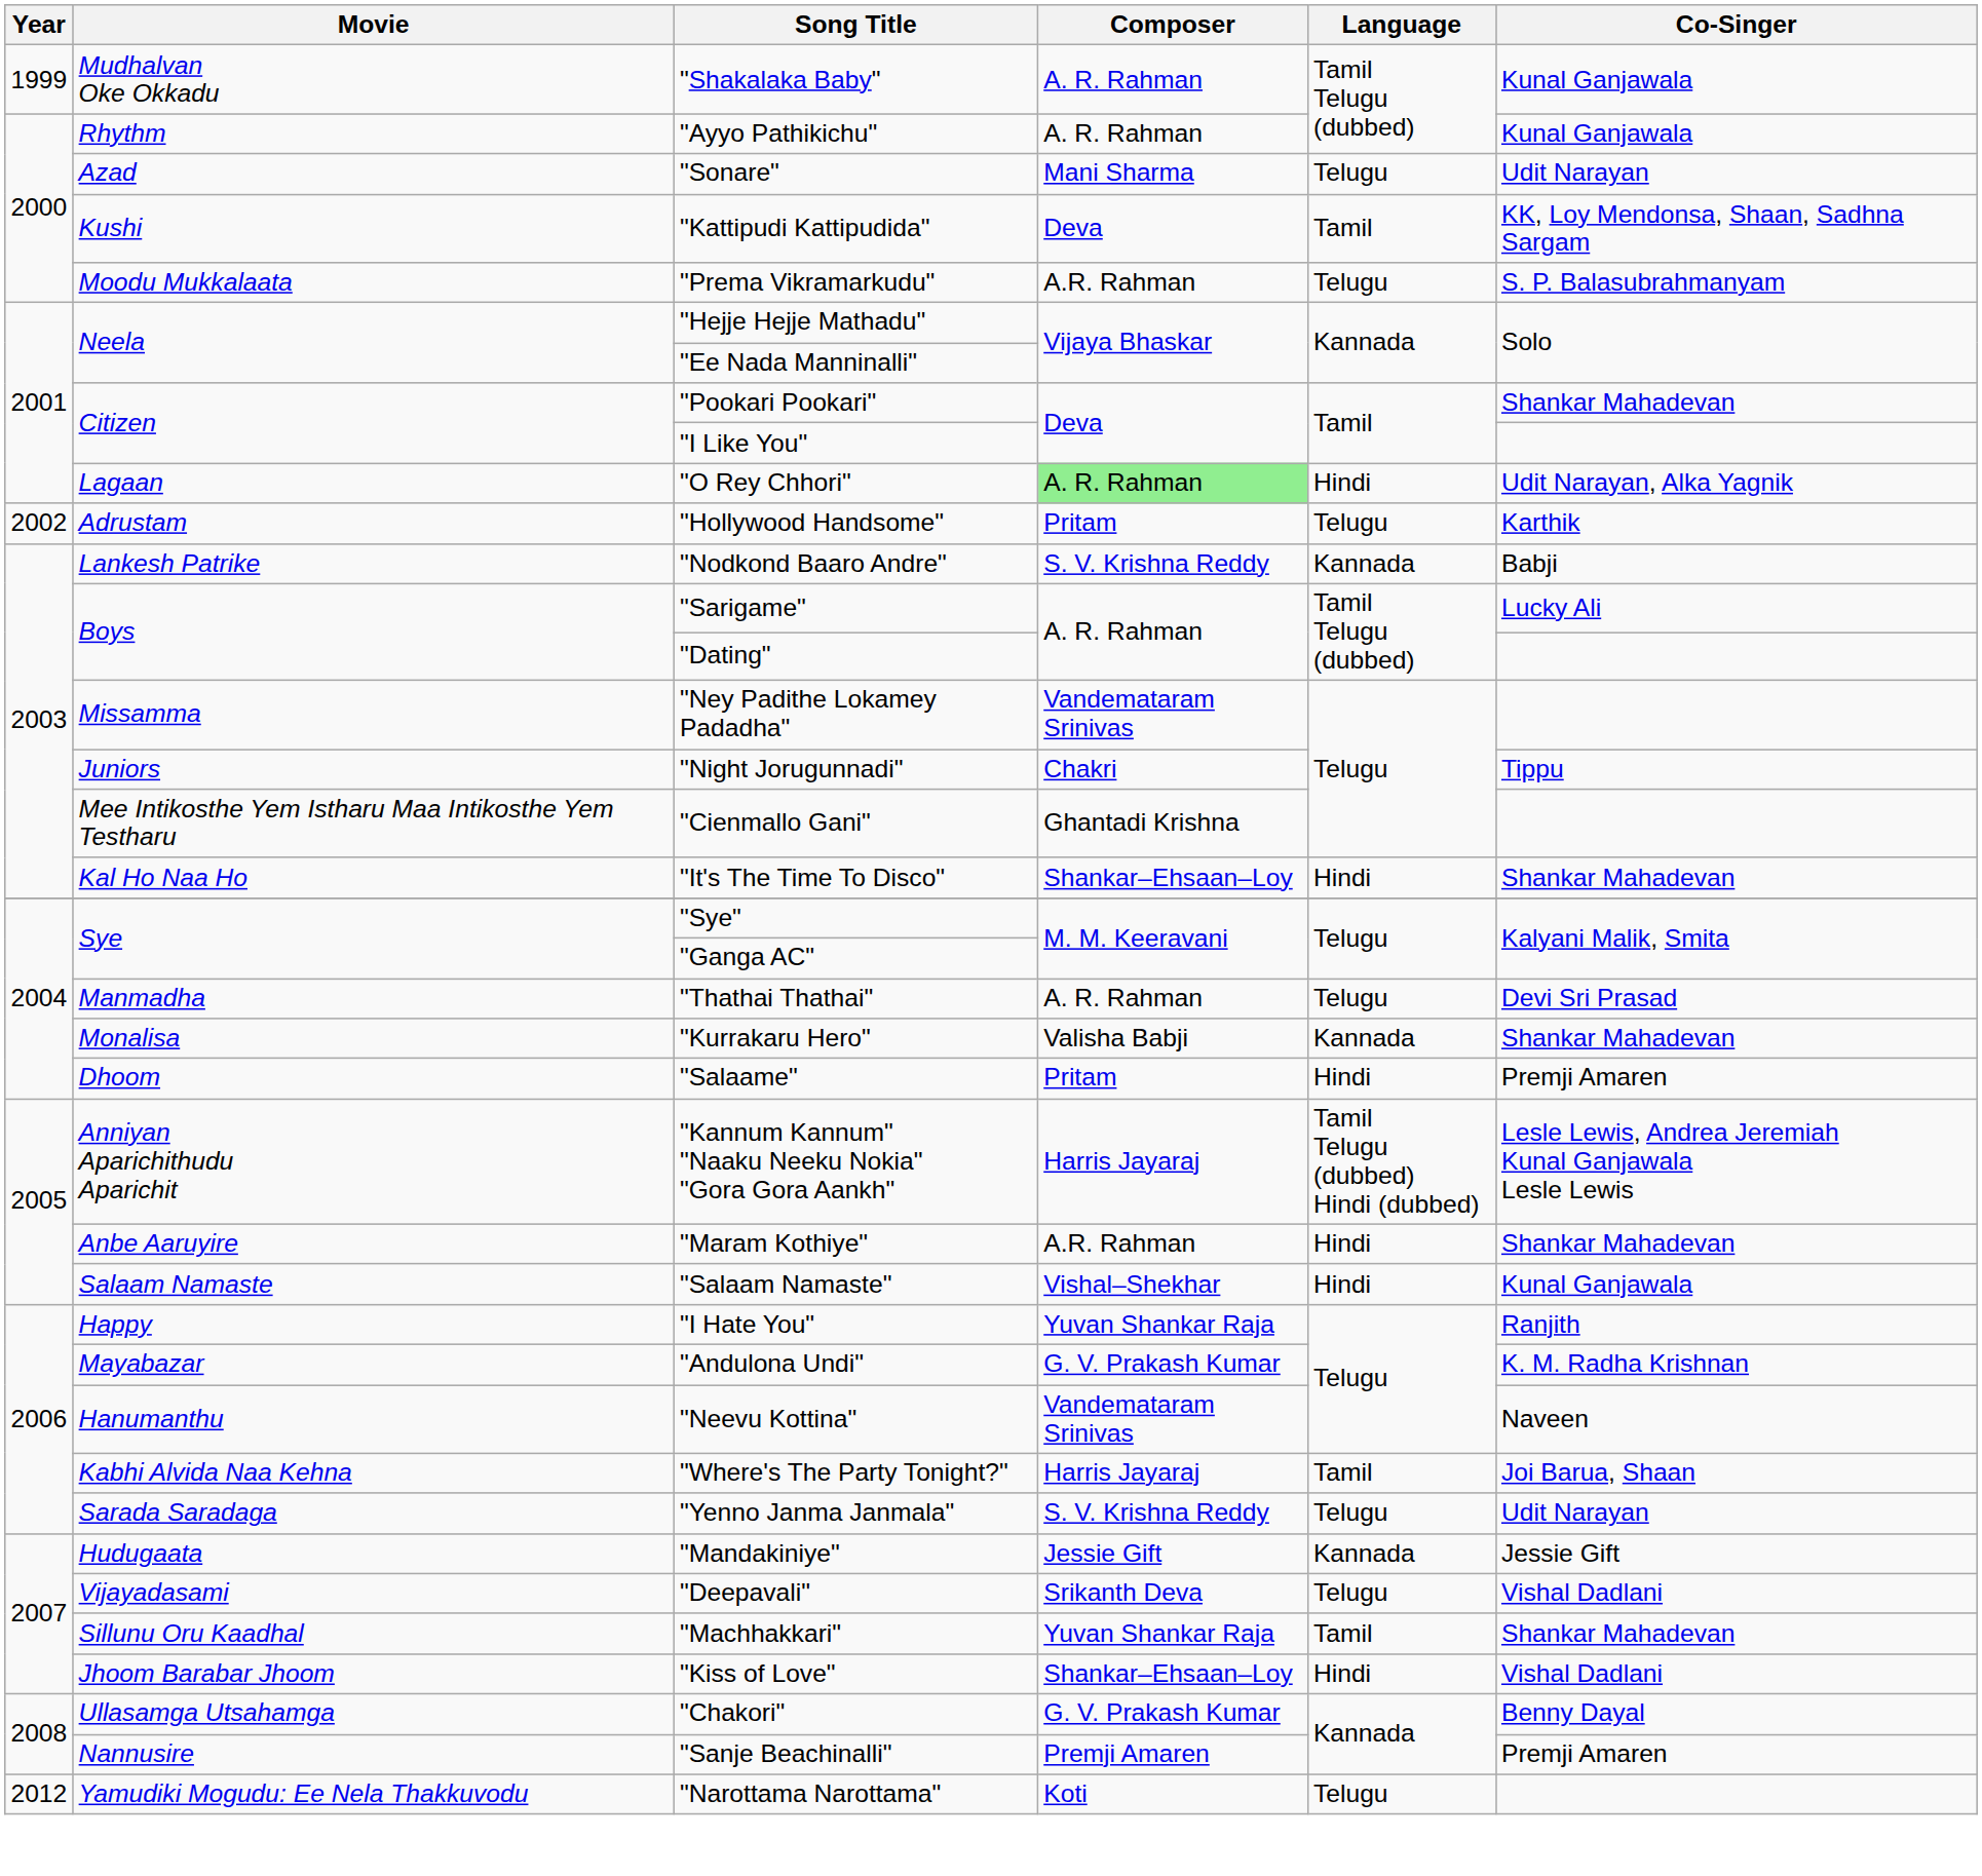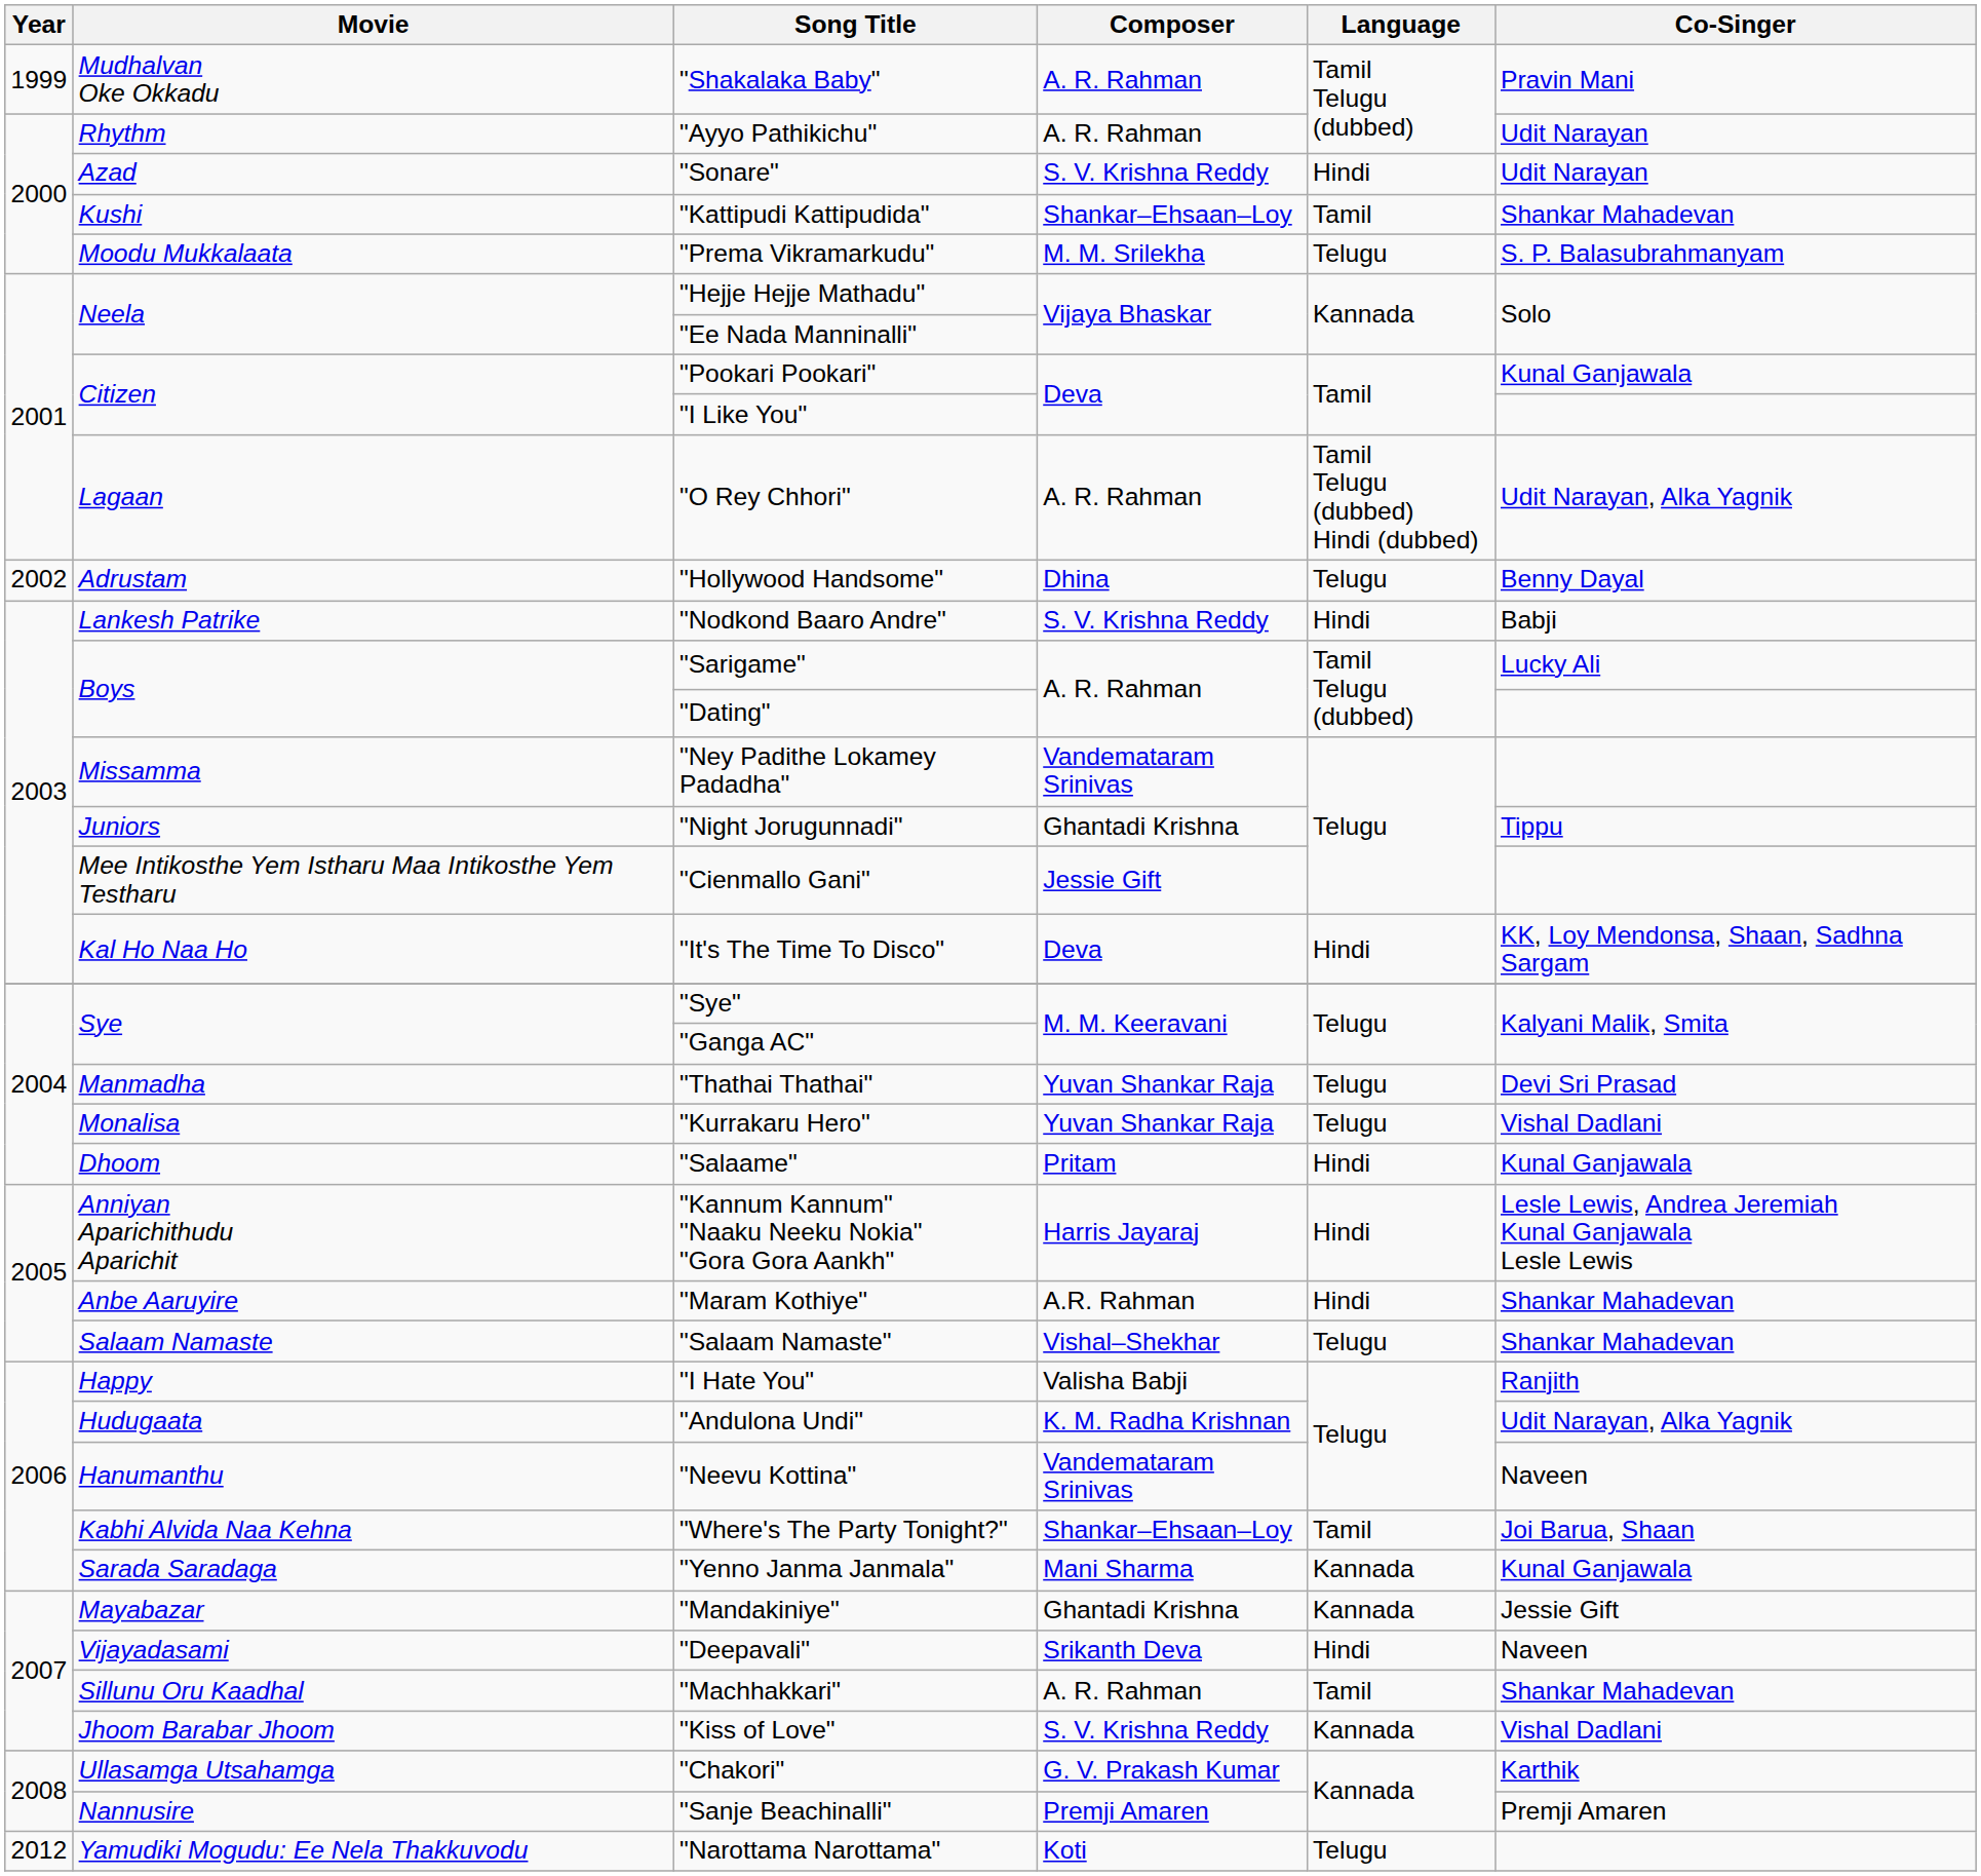 <table class="wikitable">
 <tr>
 <th>Year</th>
 <th>Movie</th>
 <th>Song Title</th>
 <th>Composer</th>
 <th>Language</th>
 <th>Co-Singer</th>
 </tr>
 <tr>
 <td>1999</td>
 <td><em><a href='#'>Mudhalvan</a></em><br><em>Oke Okkadu</em></td>
 <td>"<a href='#'>Shakalaka Baby</a>"</td>
 <td><a href='#'>A. R. Rahman</a></td>
 <td rowspan="2">Tamil<br>Telugu (dubbed)</td>
-<td><a href='#'>Kunal Ganjawala</a></td>
+<td><a href='#'>Pravin Mani</a></td>
 </tr>
 <tr>
 <td rowspan="4">2000</td>
 <td><a href='#'><em>Rhythm</em></a></td>
 <td>"Ayyo Pathikichu"</td>
 <td>A. R. Rahman</td>
-<td><a href='#'>Kunal Ganjawala</a></td>
+<td><a href='#'>Udit Narayan</a></td>
 </tr>
 <tr>
 <td><em><a href='#'>Azad</a></em></td>
 <td>"Sonare"</td>
-<td><a href='#'>Mani Sharma</a></td>
-<td>Telugu</td>
+<td><a href='#'>S. V. Krishna Reddy</a></td>
+<td>Hindi</td>
 <td><a href='#'>Udit Narayan</a></td>
 </tr>
 <tr>
 <td><em><a href='#'>Kushi</a></em></td>
 <td>"Kattipudi Kattipudida"</td>
-<td><a href='#'>Deva</a></td>
+<td><a href='#'>Shankar–Ehsaan–Loy</a></td>
 <td>Tamil</td>
-<td><a href='#'>KK</a>, <a href='#'>Loy Mendonsa</a>, <a href='#'>Shaan</a>, <a href='#'>Sadhna Sargam</a></td>
+<td><a href='#'>Shankar Mahadevan</a></td>
 </tr>
 <tr>
 <td><em><a href='#'>Moodu Mukkalaata</a></em></td>
 <td>"Prema Vikramarkudu"</td>
-<td>A.R. Rahman</td>
+<td><a href='#'>M. M. Srilekha</a></td>
 <td>Telugu</td>
 <td><a href='#'>S. P. Balasubrahmanyam</a></td>
 </tr>
 <tr>
 <td rowspan="5">2001</td>
 <td rowspan="2"><a href='#'><em>Neela</em></a></td>
 <td>"Hejje Hejje Mathadu"</td>
 <td rowspan="2"><a href='#'>Vijaya Bhaskar</a></td>
 <td rowspan="2">Kannada</td>
 <td rowspan="2">Solo</td>
 </tr>
 <tr>
 <td>"Ee Nada Manninalli"</td>
 </tr>
 <tr>
 <td rowspan="2"><a href='#'><em>Citizen</em></a></td>
 <td>"Pookari Pookari"</td>
 <td rowspan="2"><a href='#'>Deva</a></td>
 <td rowspan="2">Tamil</td>
-<td><a href='#'>Shankar Mahadevan</a></td>
+<td><a href='#'>Kunal Ganjawala</a></td>
 </tr>
 <tr>
 <td>"I Like You"</td>
 <td></td>
 </tr>
 <tr>
 <td><em><a href='#'>Lagaan</a></em></td>
 <td>"O Rey Chhori"</td>
-<td style="background: lightgreen;">A. R. Rahman</td>
-<td>Hindi</td>
+<td>A. R. Rahman</td>
+<td>Tamil<br>Telugu (dubbed)<br>Hindi (dubbed)</td>
 <td><a href='#'>Udit Narayan</a>, <a href='#'>Alka Yagnik</a></td>
 </tr>
 <tr>
 <td>2002</td>
 <td><em><a href='#'>Adrustam</a></em></td>
 <td>"Hollywood Handsome"</td>
-<td><a href='#'>Pritam</a></td>
+<td><a href='#'>Dhina</a></td>
 <td>Telugu</td>
-<td><a href='#'>Karthik</a></td>
+<td><a href='#'>Benny Dayal</a></td>
 </tr>
 <tr>
 <td rowspan="7">2003</td>
 <td><em><a href='#'>Lankesh Patrike</a></em></td>
 <td>"Nodkond Baaro Andre"</td>
 <td><a href='#'>S. V. Krishna Reddy</a></td>
-<td>Kannada</td>
+<td>Hindi</td>
 <td>Babji</td>
 </tr>
 <tr>
 <td rowspan="2"><a href='#'><em>Boys</em></a></td>
 <td>"Sarigame"</td>
 <td rowspan="2">A. R. Rahman</td>
 <td rowspan="2">Tamil<br>Telugu (dubbed)</td>
 <td><a href='#'>Lucky Ali</a></td>
 </tr>
 <tr>
 <td>"Dating"</td>
 <td></td>
 </tr>
 <tr>
 <td><em><a href='#'>Missamma</a></em></td>
 <td>"Ney Padithe Lokamey Padadha"</td>
 <td><a href='#'>Vandemataram Srinivas</a></td>
 <td rowspan="3">Telugu</td>
 <td></td>
 </tr>
 <tr>
 <td><a href='#'><em>Juniors</em></a></td>
 <td>"Night Jorugunnadi"</td>
-<td><a href='#'>Chakri</a></td>
+<td>Ghantadi Krishna</td>
 <td><a href='#'>Tippu</a></td>
 </tr>
 <tr>
 <td><em>Mee Intikosthe Yem Istharu Maa Intikosthe Yem Testharu</em></td>
 <td>"Cienmallo Gani"</td>
-<td>Ghantadi Krishna</td>
+<td><a href='#'>Jessie Gift</a></td>
 <td></td>
 </tr>
 <tr>
 <td><em><a href='#'>Kal Ho Naa Ho</a></em></td>
 <td>"It's The Time To Disco"</td>
-<td><a href='#'>Shankar–Ehsaan–Loy</a></td>
+<td><a href='#'>Deva</a></td>
 <td>Hindi</td>
-<td><a href='#'>Shankar Mahadevan</a></td>
+<td><a href='#'>KK</a>, <a href='#'>Loy Mendonsa</a>, <a href='#'>Shaan</a>, <a href='#'>Sadhna Sargam</a></td>
 </tr>
 <tr>
 </tr>
 <tr>
 <td rowspan="5">2004</td>
 <td rowspan="2"><a href='#'><em>Sye</em></a></td>
 <td>"Sye"</td>
 <td rowspan="2"><a href='#'>M. M. Keeravani</a></td>
 <td rowspan="2">Telugu</td>
 <td rowspan="2"><a href='#'>Kalyani Malik</a>, <a href='#'>Smita</a></td>
 </tr>
 <tr>
 <td>"Ganga AC"</td>
 </tr>
 <tr>
 <td><a href='#'><em>Manmadha</em></a></td>
 <td>"Thathai Thathai"</td>
-<td>A. R. Rahman</td>
+<td><a href='#'>Yuvan Shankar Raja</a></td>
 <td>Telugu</td>
 <td><a href='#'>Devi Sri Prasad</a></td>
 </tr>
 <tr>
 <td><a href='#'><em>Monalisa</em></a></td>
 <td>"Kurrakaru Hero"</td>
-<td>Valisha Babji</td>
-<td>Kannada</td>
-<td><a href='#'>Shankar Mahadevan</a></td>
+<td><a href='#'>Yuvan Shankar Raja</a></td>
+<td>Telugu</td>
+<td><a href='#'>Vishal Dadlani</a></td>
 </tr>
 <tr>
 <td><em><a href='#'>Dhoom</a></em></td>
 <td>"Salaame"</td>
 <td><a href='#'>Pritam</a></td>
 <td>Hindi</td>
-<td>Premji Amaren</td>
+<td><a href='#'>Kunal Ganjawala</a></td>
 </tr>
 <tr>
 <td rowspan="3">2005</td>
 <td><em><a href='#'>Anniyan</a></em> <br><em>Aparichithudu</em><br><em>Aparichit</em></td>
 <td>"Kannum Kannum"<br>"Naaku Neeku Nokia"<br>"Gora Gora Aankh"</td>
 <td><a href='#'>Harris Jayaraj</a></td>
-<td>Tamil<br>Telugu (dubbed)<br>Hindi (dubbed)</td>
+<td>Hindi</td>
 <td><a href='#'>Lesle Lewis</a>, <a href='#'>Andrea Jeremiah</a><br><a href='#'>Kunal Ganjawala</a><br>Lesle Lewis</td>
 </tr>
 <tr>
 <td><em><a href='#'>Anbe Aaruyire</a></em></td>
 <td>"Maram Kothiye"</td>
 <td>A.R. Rahman</td>
 <td>Hindi</td>
 <td><a href='#'>Shankar Mahadevan</a></td>
 </tr>
 <tr>
 <td><em><a href='#'>Salaam Namaste</a></em></td>
 <td>"Salaam Namaste"</td>
 <td><a href='#'>Vishal–Shekhar</a></td>
-<td>Hindi</td>
-<td><a href='#'>Kunal Ganjawala</a></td>
+<td>Telugu</td>
+<td><a href='#'>Shankar Mahadevan</a></td>
 </tr>
 <tr>
 <td rowspan="5">2006</td>
 <td><a href='#'><em>Happy</em></a></td>
 <td>"I Hate You"</td>
-<td><a href='#'>Yuvan Shankar Raja</a></td>
+<td>Valisha Babji</td>
 <td rowspan="3">Telugu</td>
 <td><a href='#'>Ranjith</a></td>
 </tr>
 <tr>
-<td><em><a href='#'>Mayabazar</a></em></td>
+<td><em><a href='#'>Hudugaata</a></em></td>
 <td>"Andulona Undi"</td>
-<td><a href='#'>G. V. Prakash Kumar</a></td>
 <td><a href='#'>K. M. Radha Krishnan</a></td>
+<td><a href='#'>Udit Narayan</a>, <a href='#'>Alka Yagnik</a></td>
 </tr>
 <tr>
 <td><a href='#'><em>Hanumanthu</em></a></td>
 <td>"Neevu Kottina"</td>
 <td><a href='#'>Vandemataram Srinivas</a></td>
 <td>Naveen</td>
 </tr>
 <tr>
 <td><em><a href='#'>Kabhi Alvida Naa Kehna</a></em></td>
 <td>"Where's The Party Tonight?"</td>
-<td><a href='#'>Harris Jayaraj</a></td>
+<td><a href='#'>Shankar–Ehsaan–Loy</a></td>
 <td>Tamil</td>
 <td><a href='#'>Joi Barua</a>, <a href='#'>Shaan</a></td>
 </tr>
 <tr>
 <td><em><a href='#'>Sarada Saradaga</a></em></td>
 <td>"Yenno Janma Janmala"</td>
-<td><a href='#'>S. V. Krishna Reddy</a></td>
-<td>Telugu</td>
-<td><a href='#'>Udit Narayan</a></td>
+<td><a href='#'>Mani Sharma</a></td>
+<td>Kannada</td>
+<td><a href='#'>Kunal Ganjawala</a></td>
 </tr>
 <tr>
 <td rowspan="4">2007</td>
-<td><em><a href='#'>Hudugaata</a></em></td>
+<td><em><a href='#'>Mayabazar</a></em></td>
 <td>"Mandakiniye"</td>
-<td><a href='#'>Jessie Gift</a></td>
+<td>Ghantadi Krishna</td>
 <td>Kannada</td>
 <td>Jessie Gift</td>
 </tr>
 <tr>
 <td><a href='#'><em>Vijayadasami</em></a></td>
 <td>"Deepavali"</td>
 <td><a href='#'>Srikanth Deva</a></td>
-<td>Telugu</td>
-<td><a href='#'>Vishal Dadlani</a></td>
+<td>Hindi</td>
+<td>Naveen</td>
 </tr>
 <tr>
 <td><em><a href='#'>Sillunu Oru Kaadhal</a></em></td>
 <td>"Machhakkari"</td>
-<td><a href='#'>Yuvan Shankar Raja</a></td>
+<td>A. R. Rahman</td>
 <td>Tamil</td>
 <td><a href='#'>Shankar Mahadevan</a></td>
 </tr>
 <tr>
 <td><em><a href='#'>Jhoom Barabar Jhoom</a></em></td>
 <td>"Kiss of Love"</td>
-<td><a href='#'>Shankar–Ehsaan–Loy</a></td>
-<td>Hindi</td>
+<td><a href='#'>S. V. Krishna Reddy</a></td>
+<td>Kannada</td>
 <td><a href='#'>Vishal Dadlani</a></td>
 </tr>
 <tr>
 <td rowspan="2">2008</td>
 <td><em><a href='#'>Ullasamga Utsahamga</a></em></td>
 <td>"Chakori"</td>
 <td><a href='#'>G. V. Prakash Kumar</a></td>
 <td rowspan="2">Kannada</td>
-<td><a href='#'>Benny Dayal</a></td>
+<td><a href='#'>Karthik</a></td>
 </tr>
 <tr>
 <td><em><a href='#'>Nannusire</a></em></td>
 <td>"Sanje Beachinalli"</td>
 <td><a href='#'>Premji Amaren</a></td>
 <td>Premji Amaren</td>
 </tr>
 <tr>
 <td>2012</td>
 <td><em><a href='#'>Yamudiki Mogudu: Ee Nela Thakkuvodu</a></em></td>
 <td>"Narottama Narottama"</td>
 <td><a href='#'>Koti</a></td>
 <td>Telugu</td>
 <td></td>
 </tr>
 </table>
